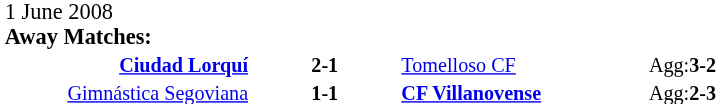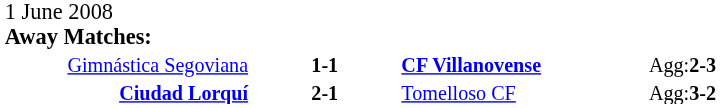 <table width=100% cellspacing=1>
 <tr>
 <th width=20%></th>
 <th width=12%></th>
 <th width=20%></th>
 <th></th>
 </tr>
 <tr>
 <td>1 June 2008<br><strong>Away Matches:</strong></td>
 </tr>
 <tr style=font-size:90%>
+<td align=right><a href='#'>Gimnástica Segoviana</a></td>
+<td align=center><strong>1-1</strong></td>
+<td><strong><a href='#'>CF Villanovense</a></strong></td>
+<td>Agg:<strong>2-3</strong></td>
+</tr>
+<tr style=font-size:90%>
 <td align=right><strong><a href='#'>Ciudad Lorquí</a></strong></td>
 <td align=center><strong>2-1</strong></td>
 <td><a href='#'>Tomelloso CF</a></td>
 <td>Agg:<strong>3-2</strong></td>
 </tr>
-<tr style=font-size:90%>
-<td align=right><a href='#'>Gimnástica Segoviana</a></td>
-<td align=center><strong>1-1</strong></td>
-<td><strong><a href='#'>CF Villanovense</a></strong></td>
-<td>Agg:<strong>2-3</strong></td>
-</tr>
 </table>
